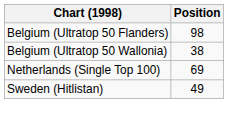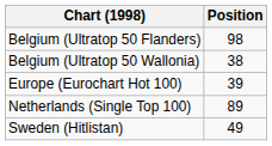 <table class="wikitable sortable plainrowheaders">
 <tr>
 <th scope="col">Chart (1998)</th>
 <th scope="col">Position</th>
 </tr>
 <tr>
 <td>Belgium (Ultratop 50 Flanders)</td>
 <td align="center">98</td>
 </tr>
 <tr>
 <td>Belgium (Ultratop 50 Wallonia)</td>
 <td align="center">38</td>
 </tr>
 <tr>
+<td>Europe (Eurochart Hot 100)</td>
+<td align="center">39</td>
+</tr>
+<tr>
 <td>Netherlands (Single Top 100)</td>
-<td align="center">69</td>
+<td align="center">89</td>
 </tr>
 <tr>
 <td>Sweden (Hitlistan)</td>
 <td align="center">49</td>
 </tr>
 </table>
